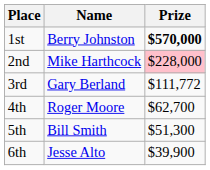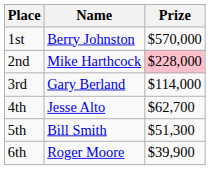 <table class="wikitable">
 <tr>
 <th bgcolor="#FFEBAD">Place</th>
 <th bgcolor="#FFEBAD">Name</th>
 <th bgcolor="#FFEBAD">Prize</th>
 </tr>
 <tr>
 <td>1st</td>
 <td><a href='#'>Berry Johnston</a></td>
-<td><strong>$570,000</strong></td>
+<td>$570,000</td>
 </tr>
 <tr>
 <td>2nd</td>
 <td><a href='#'>Mike Harthcock</a></td>
 <td style="background: pink;">$228,000</td>
 </tr>
 <tr>
 <td>3rd</td>
 <td><a href='#'>Gary Berland</a></td>
-<td>$111,772</td>
+<td>$114,000</td>
 </tr>
 <tr>
 <td>4th</td>
-<td><a href='#'>Roger Moore</a></td>
+<td><a href='#'>Jesse Alto</a></td>
 <td>$62,700</td>
 </tr>
 <tr>
 <td>5th</td>
 <td><a href='#'>Bill Smith</a></td>
 <td>$51,300</td>
 </tr>
 <tr>
 <td>6th</td>
-<td><a href='#'>Jesse Alto</a></td>
+<td><a href='#'>Roger Moore</a></td>
 <td>$39,900</td>
 </tr>
 </table>
